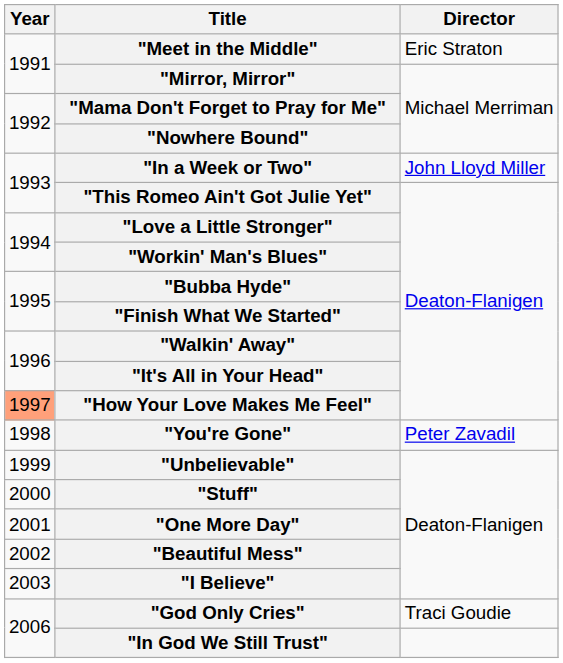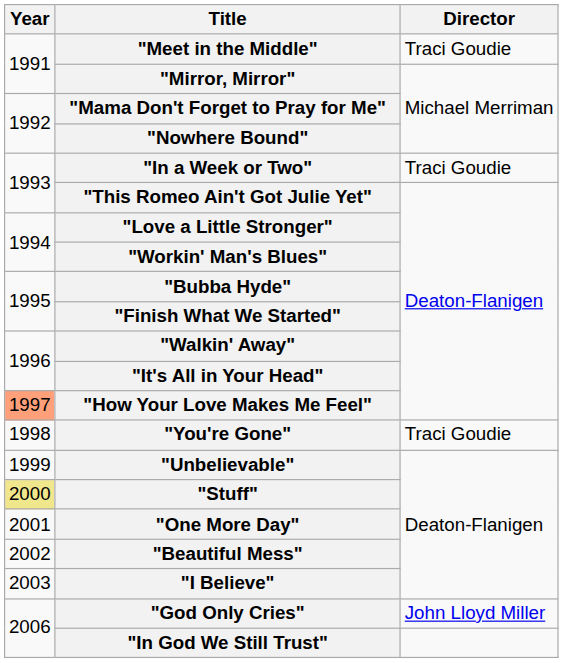 <table class="wikitable plainrowheaders" style="text-align:center;">
 <tr>
 <th>Year</th>
 <th style="width:18em;">Title</th>
 <th>Director</th>
 </tr>
 <tr>
 <td rowspan=2>1991</td>
 <th scope="row">"Meet in the Middle"</th>
-<td align="left">Eric Straton</td>
+<td align="left">Traci Goudie</td>
 </tr>
 <tr>
 <th scope="row">"Mirror, Mirror"</th>
 <td align="left" rowspan="3">Michael Merriman</td>
 </tr>
 <tr>
 <td rowspan=2>1992</td>
 <th scope="row">"Mama Don't Forget to Pray for Me"</th>
 </tr>
 <tr>
 <th scope="row">"Nowhere Bound"</th>
 </tr>
 <tr>
 <td rowspan=2>1993</td>
 <th scope="row">"In a Week or Two"</th>
-<td align="left"><a href='#'>John Lloyd Miller</a></td>
+<td align="left">Traci Goudie</td>
 </tr>
 <tr>
 <th scope="row">"This Romeo Ain't Got Julie Yet"</th>
 <td align="left" rowspan="8"><a href='#'>Deaton-Flanigen</a></td>
 </tr>
 <tr>
 <td rowspan=2>1994</td>
 <th scope="row">"Love a Little Stronger"</th>
 </tr>
 <tr>
 <th scope="row">"Workin' Man's Blues" </th>
 </tr>
 <tr>
 <td rowspan=2>1995</td>
 <th scope="row">"Bubba Hyde"</th>
 </tr>
 <tr>
 <th scope="row">"Finish What We Started"</th>
 </tr>
 <tr>
 <td rowspan=2>1996</td>
 <th scope="row">"Walkin' Away"</th>
 </tr>
 <tr>
 <th scope="row">"It's All in Your Head"</th>
 </tr>
 <tr>
 <td style="background: lightsalmon;">1997</td>
 <th scope="row">"How Your Love Makes Me Feel"</th>
 </tr>
 <tr>
 <td>1998</td>
 <th scope="row">"You're Gone"</th>
-<td align="left"><a href='#'>Peter Zavadil</a></td>
+<td align="left">Traci Goudie</td>
 </tr>
 <tr>
 <td>1999</td>
 <th scope="row">"Unbelievable"</th>
 <td align="left" rowspan="5">Deaton-Flanigen</td>
 </tr>
 <tr>
-<td>2000</td>
+<td style="background: khaki;">2000</td>
 <th scope="row">"Stuff"</th>
 </tr>
 <tr>
 <td>2001</td>
 <th scope="row">"One More Day"</th>
 </tr>
 <tr>
 <td>2002</td>
 <th scope="row">"Beautiful Mess"</th>
 </tr>
 <tr>
 <td>2003</td>
 <th scope="row">"I Believe"</th>
 </tr>
 <tr>
 <td rowspan=2>2006</td>
 <th scope="row">"God Only Cries"</th>
-<td align="left">Traci Goudie</td>
+<td align="left"><a href='#'>John Lloyd Miller</a></td>
 </tr>
 <tr>
 <th scope="row">"In God We Still Trust"</th>
 <td></td>
 </tr>
 </table>
